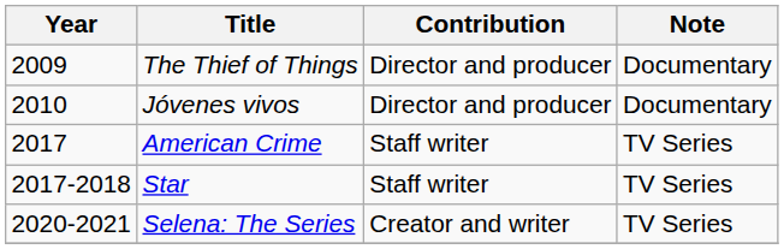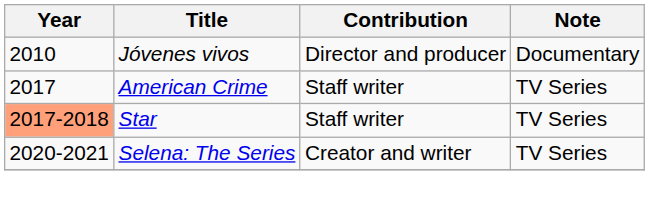 <table class="wikitable sortable">
 <tr>
 <th>Year</th>
 <th>Title</th>
 <th>Contribution</th>
 <th>Note</th>
-</tr>
-<tr>
-<td>2009</td>
-<td><em>The Thief of Things</em></td>
-<td>Director and producer</td>
-<td>Documentary</td>
 </tr>
 <tr>
 <td>2010</td>
 <td><em>Jóvenes vivos</em></td>
 <td>Director and producer</td>
 <td>Documentary</td>
 </tr>
 <tr>
 <td>2017</td>
 <td><em><a href='#'>American Crime</a></em></td>
 <td>Staff writer</td>
 <td>TV Series</td>
 </tr>
 <tr>
-<td>2017-2018</td>
+<td style="background: lightsalmon;">2017-2018</td>
 <td><em><a href='#'>Star</a></em></td>
 <td>Staff writer</td>
 <td>TV Series</td>
 </tr>
 <tr>
 <td>2020-2021</td>
 <td><em><a href='#'>Selena: The Series</a></em></td>
 <td>Creator and writer</td>
 <td>TV Series</td>
 </tr>
 <tr>
 </tr>
 </table>
